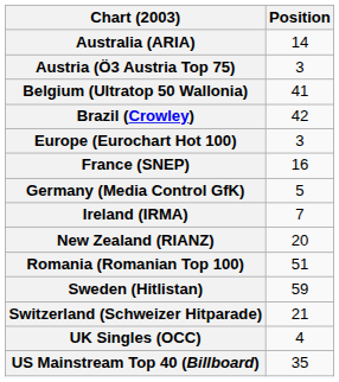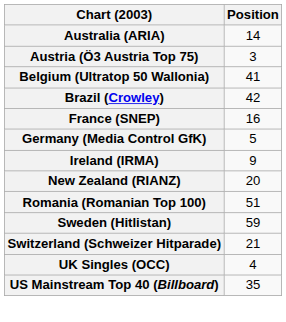 <table class="wikitable sortable plainrowheaders">
 <tr>
 <th>Chart (2003)</th>
 <th>Position</th>
 </tr>
 <tr>
 <th scope="row">Australia (ARIA)</th>
 <td style="text-align:center;">14</td>
 </tr>
 <tr>
 <th scope="row">Austria (Ö3 Austria Top 75)</th>
 <td style="text-align:center;">3</td>
 </tr>
 <tr>
 <th scope="row">Belgium (Ultratop 50 Wallonia)</th>
 <td style="text-align:center;">41</td>
 </tr>
 <tr>
 <th scope="row">Brazil (<a href='#'>Crowley</a>)</th>
 <td style="text-align:center;">42</td>
 </tr>
 <tr>
-<th scope="row">Europe (Eurochart Hot 100)</th>
-<td style="text-align:center;">3</td>
-</tr>
-<tr>
 <th scope="row">France (SNEP)</th>
 <td style="text-align:center;">16</td>
 </tr>
 <tr>
 <th scope="row">Germany (Media Control GfK)</th>
 <td style="text-align:center;">5</td>
 </tr>
 <tr>
 <th scope="row">Ireland (IRMA)</th>
-<td style="text-align:center;">7</td>
+<td style="text-align:center;">9</td>
 </tr>
 <tr>
 <th scope="row">New Zealand (RIANZ)</th>
 <td align="center">20</td>
 </tr>
 <tr>
 <th scope="row">Romania (Romanian Top 100)</th>
 <td style="text-align:center;">51</td>
 </tr>
 <tr>
 <th scope="row">Sweden (Hitlistan)</th>
 <td style="text-align:center;">59</td>
 </tr>
 <tr>
 <th scope="row">Switzerland (Schweizer Hitparade)</th>
 <td style="text-align:center;">21</td>
 </tr>
 <tr>
 <th scope="row">UK Singles (OCC)</th>
 <td style="text-align:center;">4</td>
 </tr>
 <tr>
 <th scope="row">US Mainstream Top 40 (<em>Billboard</em>)</th>
 <td style="text-align:center;">35</td>
 </tr>
 </table>
